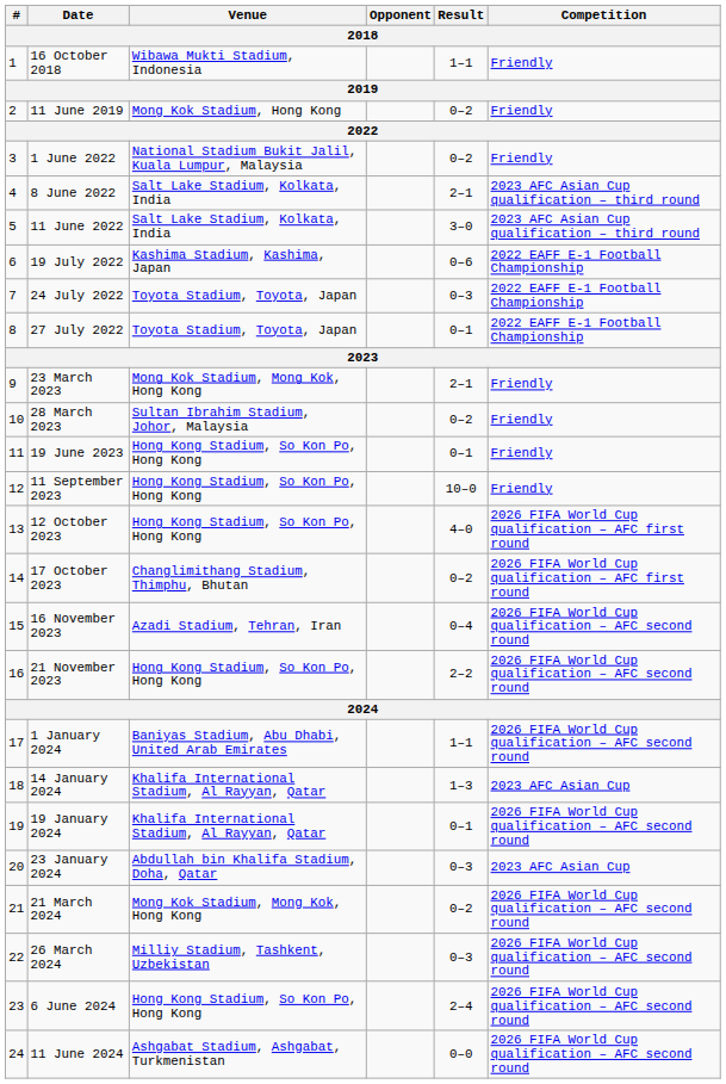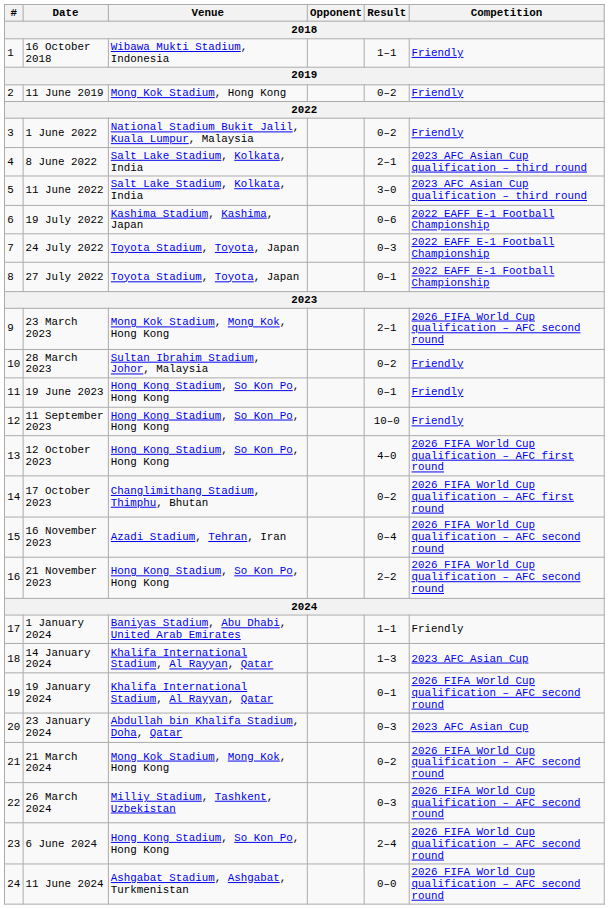 <table class="wikitable collapsible collapsed" style="font-size:85%; text-align: left;">
 <tr bgcolor="#CCCCCC" align="center">
 <th>#</th>
 <th>Date</th>
 <th>Venue</th>
 <th>Opponent</th>
 <th>Result</th>
 <th>Competition</th>
 </tr>
 <tr>
 <th colspan="6">2018</th>
 </tr>
 <tr>
 <td>1</td>
 <td>16 October 2018</td>
 <td><a href='#'>Wibawa Mukti Stadium</a>, Indonesia</td>
 <td></td>
 <td align=center>1–1</td>
 <td><a href='#'>Friendly</a></td>
 </tr>
 <tr>
 <th colspan="6">2019</th>
 </tr>
 <tr>
 <td>2</td>
 <td>11 June 2019</td>
 <td><a href='#'>Mong Kok Stadium</a>, Hong Kong</td>
 <td></td>
 <td align=center>0–2</td>
 <td><a href='#'>Friendly</a></td>
 </tr>
 <tr>
 <th colspan="6">2022</th>
 </tr>
 <tr>
 <td>3</td>
 <td>1 June 2022</td>
 <td><a href='#'>National Stadium Bukit Jalil</a>, <a href='#'>Kuala Lumpur</a>, Malaysia</td>
 <td></td>
 <td align=center>0–2</td>
 <td><a href='#'>Friendly</a></td>
 </tr>
 <tr>
 <td>4</td>
 <td>8 June 2022</td>
 <td><a href='#'>Salt Lake Stadium</a>, <a href='#'>Kolkata</a>, India</td>
 <td></td>
 <td align=center>2–1</td>
 <td><a href='#'>2023 AFC Asian Cup qualification – third round</a></td>
 </tr>
 <tr>
 <td>5</td>
 <td>11 June 2022</td>
 <td><a href='#'>Salt Lake Stadium</a>, <a href='#'>Kolkata</a>, India</td>
 <td></td>
 <td align=center>3–0</td>
 <td><a href='#'>2023 AFC Asian Cup qualification – third round</a></td>
 </tr>
 <tr>
 <td>6</td>
 <td>19 July 2022</td>
 <td><a href='#'>Kashima Stadium</a>, <a href='#'>Kashima</a>, Japan</td>
 <td></td>
 <td align=center>0–6</td>
 <td><a href='#'>2022 EAFF E-1 Football Championship</a></td>
 </tr>
 <tr>
 <td>7</td>
 <td>24 July 2022</td>
 <td><a href='#'>Toyota Stadium</a>, <a href='#'>Toyota</a>, Japan</td>
 <td></td>
 <td align=center>0–3</td>
 <td><a href='#'>2022 EAFF E-1 Football Championship</a></td>
 </tr>
 <tr>
 <td>8</td>
 <td>27 July 2022</td>
 <td><a href='#'>Toyota Stadium</a>, <a href='#'>Toyota</a>, Japan</td>
 <td></td>
 <td align=center>0–1</td>
 <td><a href='#'>2022 EAFF E-1 Football Championship</a></td>
 </tr>
 <tr>
 <th colspan="6">2023</th>
 </tr>
 <tr>
 <td>9</td>
 <td>23 March 2023</td>
 <td><a href='#'>Mong Kok Stadium</a>, <a href='#'>Mong Kok</a>, Hong Kong</td>
 <td></td>
 <td align=center>2–1</td>
-<td><a href='#'>Friendly</a></td>
+<td><a href='#'>2026 FIFA World Cup qualification – AFC second round</a></td>
 </tr>
 <tr>
 <td>10</td>
 <td>28 March 2023</td>
 <td><a href='#'>Sultan Ibrahim Stadium</a>, <a href='#'>Johor</a>, Malaysia</td>
 <td></td>
 <td align=center>0–2</td>
 <td><a href='#'>Friendly</a></td>
 </tr>
 <tr>
 <td>11</td>
 <td>19 June 2023</td>
 <td><a href='#'>Hong Kong Stadium</a>, <a href='#'>So Kon Po</a>, Hong Kong</td>
 <td></td>
 <td align=center>0–1</td>
 <td><a href='#'>Friendly</a></td>
 </tr>
 <tr>
 <td>12</td>
 <td>11 September 2023</td>
 <td><a href='#'>Hong Kong Stadium</a>, <a href='#'>So Kon Po</a>, Hong Kong</td>
 <td></td>
 <td align=center>10–0</td>
 <td><a href='#'>Friendly</a></td>
 </tr>
 <tr>
 <td>13</td>
 <td>12 October 2023</td>
 <td><a href='#'>Hong Kong Stadium</a>, <a href='#'>So Kon Po</a>, Hong Kong</td>
 <td></td>
 <td align=center>4–0</td>
 <td><a href='#'>2026 FIFA World Cup qualification – AFC first round</a></td>
 </tr>
 <tr>
 <td>14</td>
 <td>17 October 2023</td>
 <td><a href='#'>Changlimithang Stadium</a>, <a href='#'>Thimphu</a>, Bhutan</td>
 <td></td>
 <td align=center>0–2</td>
 <td><a href='#'>2026 FIFA World Cup qualification – AFC first round</a></td>
 </tr>
 <tr>
 <td>15</td>
 <td>16 November 2023</td>
 <td><a href='#'>Azadi Stadium</a>, <a href='#'>Tehran</a>, Iran</td>
 <td></td>
 <td align=center>0–4</td>
 <td><a href='#'>2026 FIFA World Cup qualification – AFC second round</a></td>
 </tr>
 <tr>
 <td>16</td>
 <td>21 November 2023</td>
 <td><a href='#'>Hong Kong Stadium</a>, <a href='#'>So Kon Po</a>, Hong Kong</td>
 <td></td>
 <td align=center>2–2</td>
 <td><a href='#'>2026 FIFA World Cup qualification – AFC second round</a></td>
 </tr>
 <tr>
 <th colspan="6">2024</th>
 </tr>
 <tr>
 <td>17</td>
 <td>1 January 2024</td>
 <td><a href='#'>Baniyas Stadium</a>, <a href='#'>Abu Dhabi</a>, <a href='#'>United Arab Emirates</a></td>
 <td></td>
 <td align=center>1–1</td>
-<td><a href='#'>2026 FIFA World Cup qualification – AFC second round</a></td>
+<td>Friendly</td>
 </tr>
 <tr>
 <td>18</td>
 <td>14 January 2024</td>
 <td><a href='#'>Khalifa International Stadium</a>, <a href='#'>Al Rayyan</a>, <a href='#'>Qatar</a></td>
 <td></td>
 <td align="center">1–3</td>
 <td><a href='#'>2023 AFC Asian Cup</a></td>
 </tr>
 <tr>
 <td>19</td>
 <td>19 January 2024</td>
 <td><a href='#'>Khalifa International Stadium</a>, <a href='#'>Al Rayyan</a>, <a href='#'>Qatar</a></td>
 <td></td>
 <td align="center">0–1</td>
 <td><a href='#'>2026 FIFA World Cup qualification – AFC second round</a></td>
 </tr>
 <tr>
 <td>20</td>
 <td>23 January 2024</td>
 <td><a href='#'>Abdullah bin Khalifa Stadium</a>, <a href='#'>Doha</a>, <a href='#'>Qatar</a></td>
 <td></td>
 <td align="center">0–3</td>
 <td><a href='#'>2023 AFC Asian Cup</a></td>
 </tr>
 <tr>
 <td>21</td>
 <td>21 March 2024</td>
 <td><a href='#'>Mong Kok Stadium</a>, <a href='#'>Mong Kok</a>, Hong Kong</td>
 <td></td>
 <td align=center>0–2</td>
 <td><a href='#'>2026 FIFA World Cup qualification – AFC second round</a></td>
 </tr>
 <tr>
 <td>22</td>
 <td>26 March 2024</td>
 <td><a href='#'>Milliy Stadium</a>, <a href='#'>Tashkent</a>, <a href='#'>Uzbekistan</a></td>
 <td></td>
 <td align=center>0–3</td>
 <td><a href='#'>2026 FIFA World Cup qualification – AFC second round</a></td>
 </tr>
 <tr>
 <td>23</td>
 <td>6 June 2024</td>
 <td><a href='#'>Hong Kong Stadium</a>, <a href='#'>So Kon Po</a>, Hong Kong</td>
 <td></td>
 <td align=center>2–4</td>
 <td><a href='#'>2026 FIFA World Cup qualification – AFC second round</a></td>
 </tr>
 <tr>
 <td>24</td>
 <td>11 June 2024</td>
 <td><a href='#'>Ashgabat Stadium</a>, <a href='#'>Ashgabat</a>, Turkmenistan</td>
 <td></td>
 <td align=center>0–0</td>
 <td><a href='#'>2026 FIFA World Cup qualification – AFC second round</a></td>
 </tr>
 </table>
